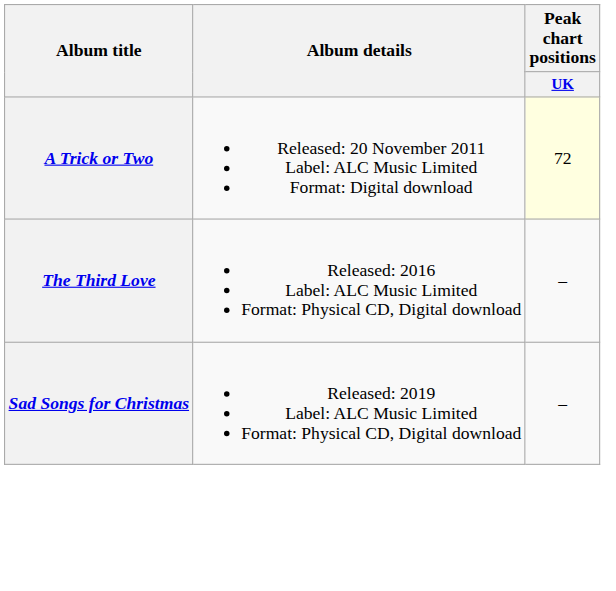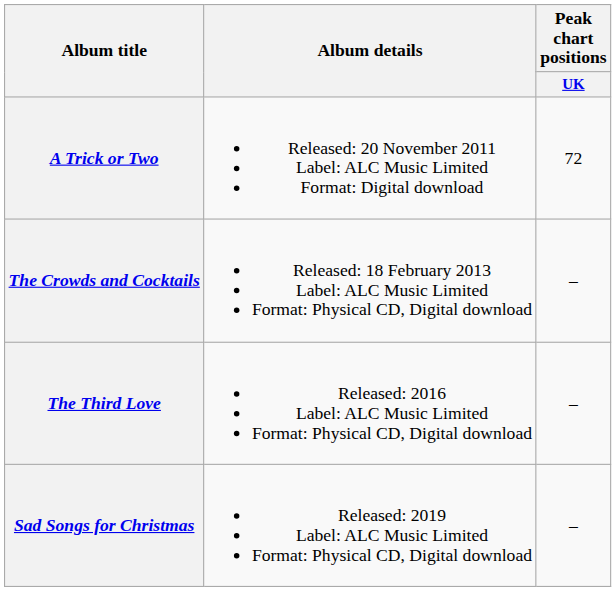 <table class="wikitable plainrowheaders" style="text-align:center;">
 <tr>
 <th scope="col" rowspan="2">Album title</th>
 <th scope="col" rowspan="2">Album details</th>
 <th scope="col">Peak chart positions</th>
 </tr>
 <tr>
 <th scope="col" style="width:3em;font-size:85%;"><a href='#'>UK</a></th>
 </tr>
 <tr>
 <th scope="row"><strong><em><a href='#'>A Trick or Two</a></em></strong></th>
 <td><br><ul><li>Released: 20 November 2011</li><li>Label: ALC Music Limited</li><li>Format: Digital download</li></ul></td>
-<td style="background: lightyellow;">72</td>
+<td>72</td>
+</tr>
+<tr>
+<th scope="row"><strong><em><a href='#'>The Crowds and Cocktails</a></em></strong></th>
+<td><br><ul><li>Released: 18 February 2013</li><li>Label: ALC Music Limited</li><li>Format: Physical CD, Digital download</li></ul></td>
+<td>–</td>
 </tr>
 <tr>
 <th scope="row"><strong><em><a href='#'>The Third Love</a></em></strong></th>
 <td><br><ul><li>Released: 2016</li><li>Label: ALC Music Limited</li><li>Format: Physical CD, Digital download</li></ul></td>
 <td>–</td>
 </tr>
 <tr>
 <th scope="row"><strong><em><a href='#'>Sad Songs for Christmas</a></em></strong></th>
 <td><br><ul><li>Released: 2019</li><li>Label: ALC Music Limited</li><li>Format: Physical CD, Digital download</li></ul></td>
 <td>–</td>
 </tr>
 </table>
